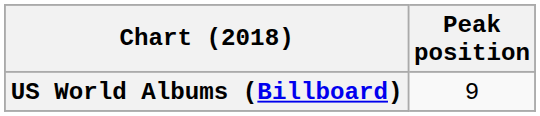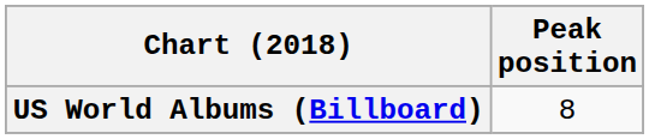 <table class="wikitable plainrowheaders" style="text-align:center;">
 <tr>
 <th>Chart (2018)</th>
 <th>Peak<br>position</th>
 </tr>
 <tr>
 <th scope="row">US World Albums (<a href='#'>Billboard</a>)</th>
-<td>9</td>
+<td>8</td>
 </tr>
 </table>
